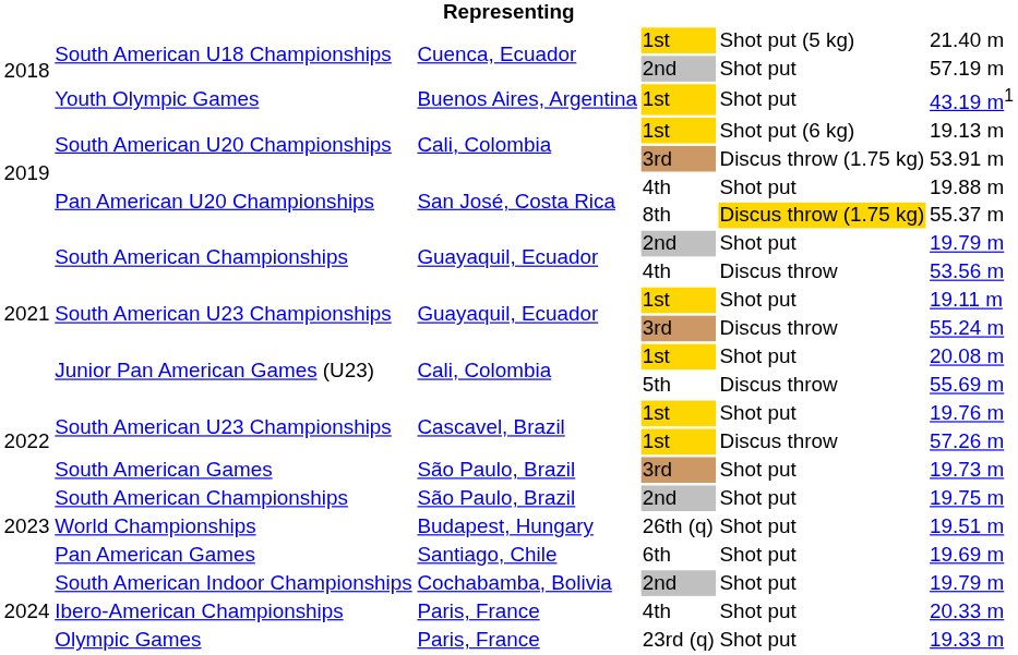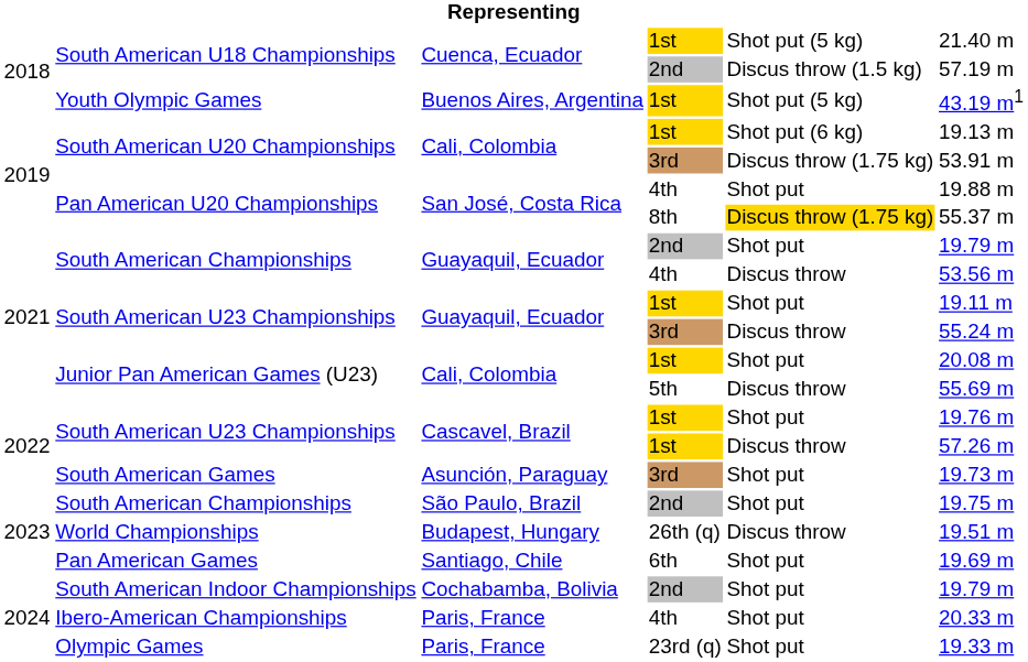 <table>
 <tr>
 <th colspan="6">Representing </th>
 </tr>
 <tr>
 <td rowspan=3>2018</td>
 <td rowspan=2><a href='#'>South American U18 Championships</a></td>
 <td rowspan=2><a href='#'>Cuenca, Ecuador</a></td>
 <td bgcolor=gold>1st</td>
 <td>Shot put (5 kg)</td>
 <td>21.40  m</td>
 </tr>
 <tr>
 <td bgcolor=silver>2nd</td>
-<td>Shot put</td>
+<td>Discus throw (1.5 kg)</td>
 <td>57.19 m</td>
 </tr>
 <tr>
 <td><a href='#'>Youth Olympic Games</a></td>
 <td><a href='#'>Buenos Aires, Argentina</a></td>
 <td bgcolor=gold>1st</td>
-<td>Shot put</td>
+<td>Shot put (5 kg)</td>
 <td><a href='#'>43.19 m</a><sup>1</sup></td>
 </tr>
 <tr>
 <td rowspan=4>2019</td>
 <td rowspan=2><a href='#'>South American U20 Championships</a></td>
 <td rowspan=2><a href='#'>Cali, Colombia</a></td>
 <td bgcolor=gold>1st</td>
 <td>Shot put (6 kg)</td>
 <td>19.13 m</td>
 </tr>
 <tr>
 <td bgcolor=cc9966>3rd</td>
 <td>Discus throw (1.75 kg)</td>
 <td>53.91 m</td>
 </tr>
 <tr>
 <td rowspan=2><a href='#'>Pan American U20 Championships</a></td>
 <td rowspan=2><a href='#'>San José, Costa Rica</a></td>
 <td>4th</td>
 <td>Shot put</td>
 <td>19.88 m</td>
 </tr>
 <tr>
 <td>8th</td>
 <td style="background: gold;">Discus throw (1.75 kg)</td>
 <td>55.37 m</td>
 </tr>
 <tr>
 <td rowspan=6>2021</td>
 <td rowspan=2><a href='#'>South American Championships</a></td>
 <td rowspan=2><a href='#'>Guayaquil, Ecuador</a></td>
 <td bgcolor=silver>2nd</td>
 <td>Shot put</td>
 <td><a href='#'>19.79 m</a></td>
 </tr>
 <tr>
 <td>4th</td>
 <td>Discus throw</td>
 <td><a href='#'>53.56 m</a></td>
 </tr>
 <tr>
 <td rowspan=2><a href='#'>South American U23 Championships</a></td>
 <td rowspan=2><a href='#'>Guayaquil, Ecuador</a></td>
 <td bgcolor=gold>1st</td>
 <td>Shot put</td>
 <td><a href='#'>19.11 m</a></td>
 </tr>
 <tr>
 <td bgcolor=cc9966>3rd</td>
 <td>Discus throw</td>
 <td><a href='#'>55.24 m</a></td>
 </tr>
 <tr>
 <td rowspan=2><a href='#'>Junior Pan American Games</a> (U23)</td>
 <td rowspan=2><a href='#'>Cali, Colombia</a></td>
 <td bgcolor=gold>1st</td>
 <td>Shot put</td>
 <td><a href='#'>20.08 m</a></td>
 </tr>
 <tr>
 <td>5th</td>
 <td>Discus throw</td>
 <td><a href='#'>55.69 m</a></td>
 </tr>
 <tr>
 <td rowspan=3>2022</td>
 <td rowspan=2><a href='#'>South American U23 Championships</a></td>
 <td rowspan=2><a href='#'>Cascavel, Brazil</a></td>
 <td bgcolor=gold>1st</td>
 <td>Shot put</td>
 <td><a href='#'>19.76 m</a></td>
 </tr>
 <tr>
 <td bgcolor=gold>1st</td>
 <td>Discus throw</td>
 <td><a href='#'>57.26 m</a></td>
 </tr>
 <tr>
 <td><a href='#'>South American Games</a></td>
-<td><a href='#'>São Paulo, Brazil</a></td>
+<td><a href='#'>Asunción, Paraguay</a></td>
 <td bgcolor=cc9966>3rd</td>
 <td>Shot put</td>
 <td><a href='#'>19.73 m</a></td>
 </tr>
 <tr>
 <td rowspan=3>2023</td>
 <td><a href='#'>South American Championships</a></td>
 <td><a href='#'>São Paulo, Brazil</a></td>
 <td bgcolor=silver>2nd</td>
 <td>Shot put</td>
 <td><a href='#'>19.75 m</a></td>
 </tr>
 <tr>
 <td><a href='#'>World Championships</a></td>
 <td><a href='#'>Budapest, Hungary</a></td>
 <td>26th (q)</td>
-<td>Shot put</td>
+<td>Discus throw</td>
 <td><a href='#'>19.51 m</a></td>
 </tr>
 <tr>
 <td><a href='#'>Pan American Games</a></td>
 <td><a href='#'>Santiago, Chile</a></td>
 <td>6th</td>
 <td>Shot put</td>
 <td><a href='#'>19.69 m</a></td>
 </tr>
 <tr>
 <td rowspan=3>2024</td>
 <td><a href='#'>South American Indoor Championships</a></td>
 <td><a href='#'>Cochabamba, Bolivia</a></td>
 <td bgcolor=silver>2nd</td>
 <td>Shot put</td>
 <td><a href='#'>19.79 m</a></td>
 </tr>
 <tr>
 <td><a href='#'>Ibero-American Championships</a></td>
 <td><a href='#'>Paris, France</a></td>
 <td>4th</td>
 <td>Shot put</td>
 <td><a href='#'>20.33 m</a></td>
 </tr>
 <tr>
 <td><a href='#'>Olympic Games</a></td>
 <td><a href='#'>Paris, France</a></td>
 <td>23rd (q)</td>
 <td>Shot put</td>
 <td><a href='#'>19.33 m</a></td>
 </tr>
 </table>
